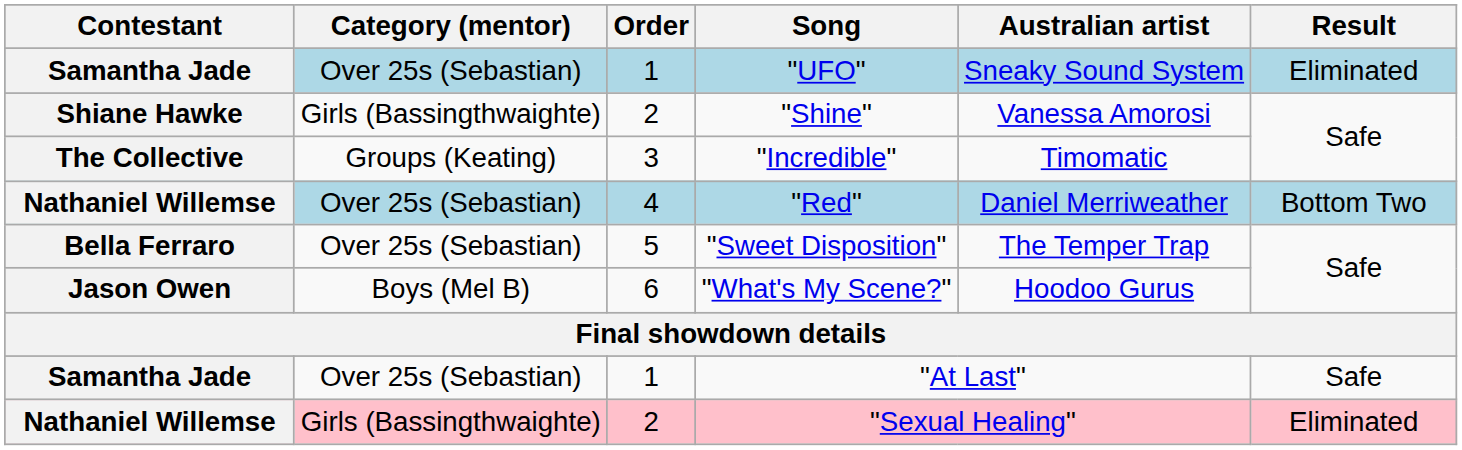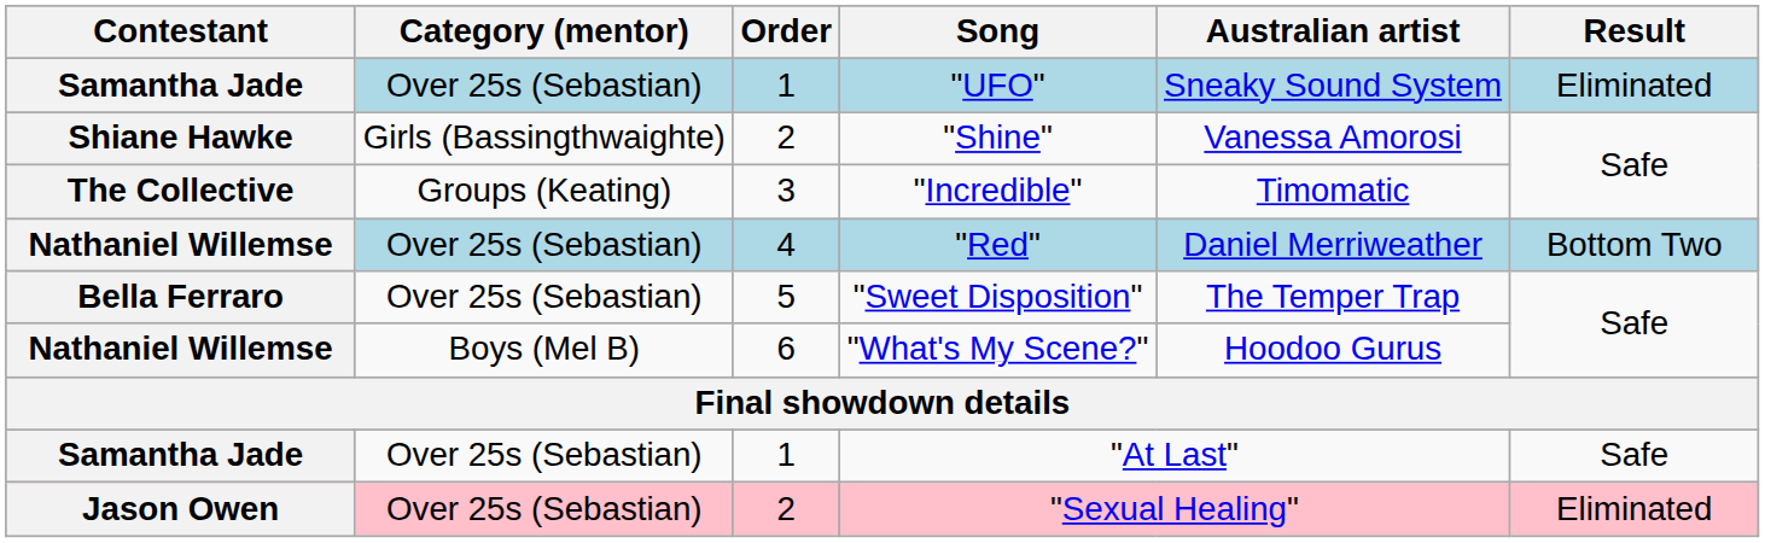 <table class="wikitable plainrowheaders" style="text-align:center;">
 <tr>
 <th scope="col" style="width:10em;">Contestant</th>
 <th scope="col">Category (mentor)</th>
 <th scope="col">Order</th>
 <th scope="col">Song</th>
 <th scope="col">Australian artist</th>
 <th scope="col" style="width:7em;">Result</th>
 </tr>
 <tr style="background:lightblue;">
 <th scope="row">Samantha Jade</th>
 <td>Over 25s (Sebastian)</td>
 <td>1</td>
 <td>"<a href='#'>UFO</a>"</td>
 <td><a href='#'>Sneaky Sound System</a></td>
 <td>Eliminated</td>
 </tr>
 <tr>
 <th scope="row">Shiane Hawke</th>
 <td>Girls (Bassingthwaighte)</td>
 <td>2</td>
 <td>"<a href='#'>Shine</a>"</td>
 <td><a href='#'>Vanessa Amorosi</a></td>
 <td rowspan=2>Safe</td>
 </tr>
 <tr>
 <th scope="row">The Collective</th>
 <td>Groups (Keating)</td>
 <td>3</td>
 <td>"<a href='#'>Incredible</a>"</td>
 <td><a href='#'>Timomatic</a></td>
 </tr>
 <tr style="background:lightblue;">
 <th scope="row">Nathaniel Willemse</th>
 <td>Over 25s (Sebastian)</td>
 <td>4</td>
 <td>"<a href='#'>Red</a>"</td>
 <td><a href='#'>Daniel Merriweather</a></td>
 <td>Bottom Two</td>
 </tr>
 <tr>
 <th scope="row">Bella Ferraro</th>
 <td>Over 25s (Sebastian)</td>
 <td>5</td>
 <td>"<a href='#'>Sweet Disposition</a>"</td>
 <td><a href='#'>The Temper Trap</a></td>
 <td rowspan=2>Safe</td>
 </tr>
 <tr>
-<th scope="row">Jason Owen</th>
+<th scope="row">Nathaniel Willemse</th>
 <td>Boys (Mel B)</td>
 <td>6</td>
 <td>"<a href='#'>What's My Scene?</a>"</td>
 <td><a href='#'>Hoodoo Gurus</a></td>
 </tr>
 <tr>
 <th colspan="6">Final showdown details</th>
 </tr>
 <tr>
 <th scope="row">Samantha Jade</th>
 <td>Over 25s (Sebastian)</td>
 <td>1</td>
 <td colspan="2">"<a href='#'>At Last</a>"</td>
 <td>Safe</td>
 </tr>
 <tr style="background:pink;">
-<th scope="row">Nathaniel Willemse</th>
-<td>Girls (Bassingthwaighte)</td>
+<th scope="row">Jason Owen</th>
+<td>Over 25s (Sebastian)</td>
 <td>2</td>
 <td colspan="2">"<a href='#'>Sexual Healing</a>"</td>
 <td>Eliminated</td>
 </tr>
 </table>
